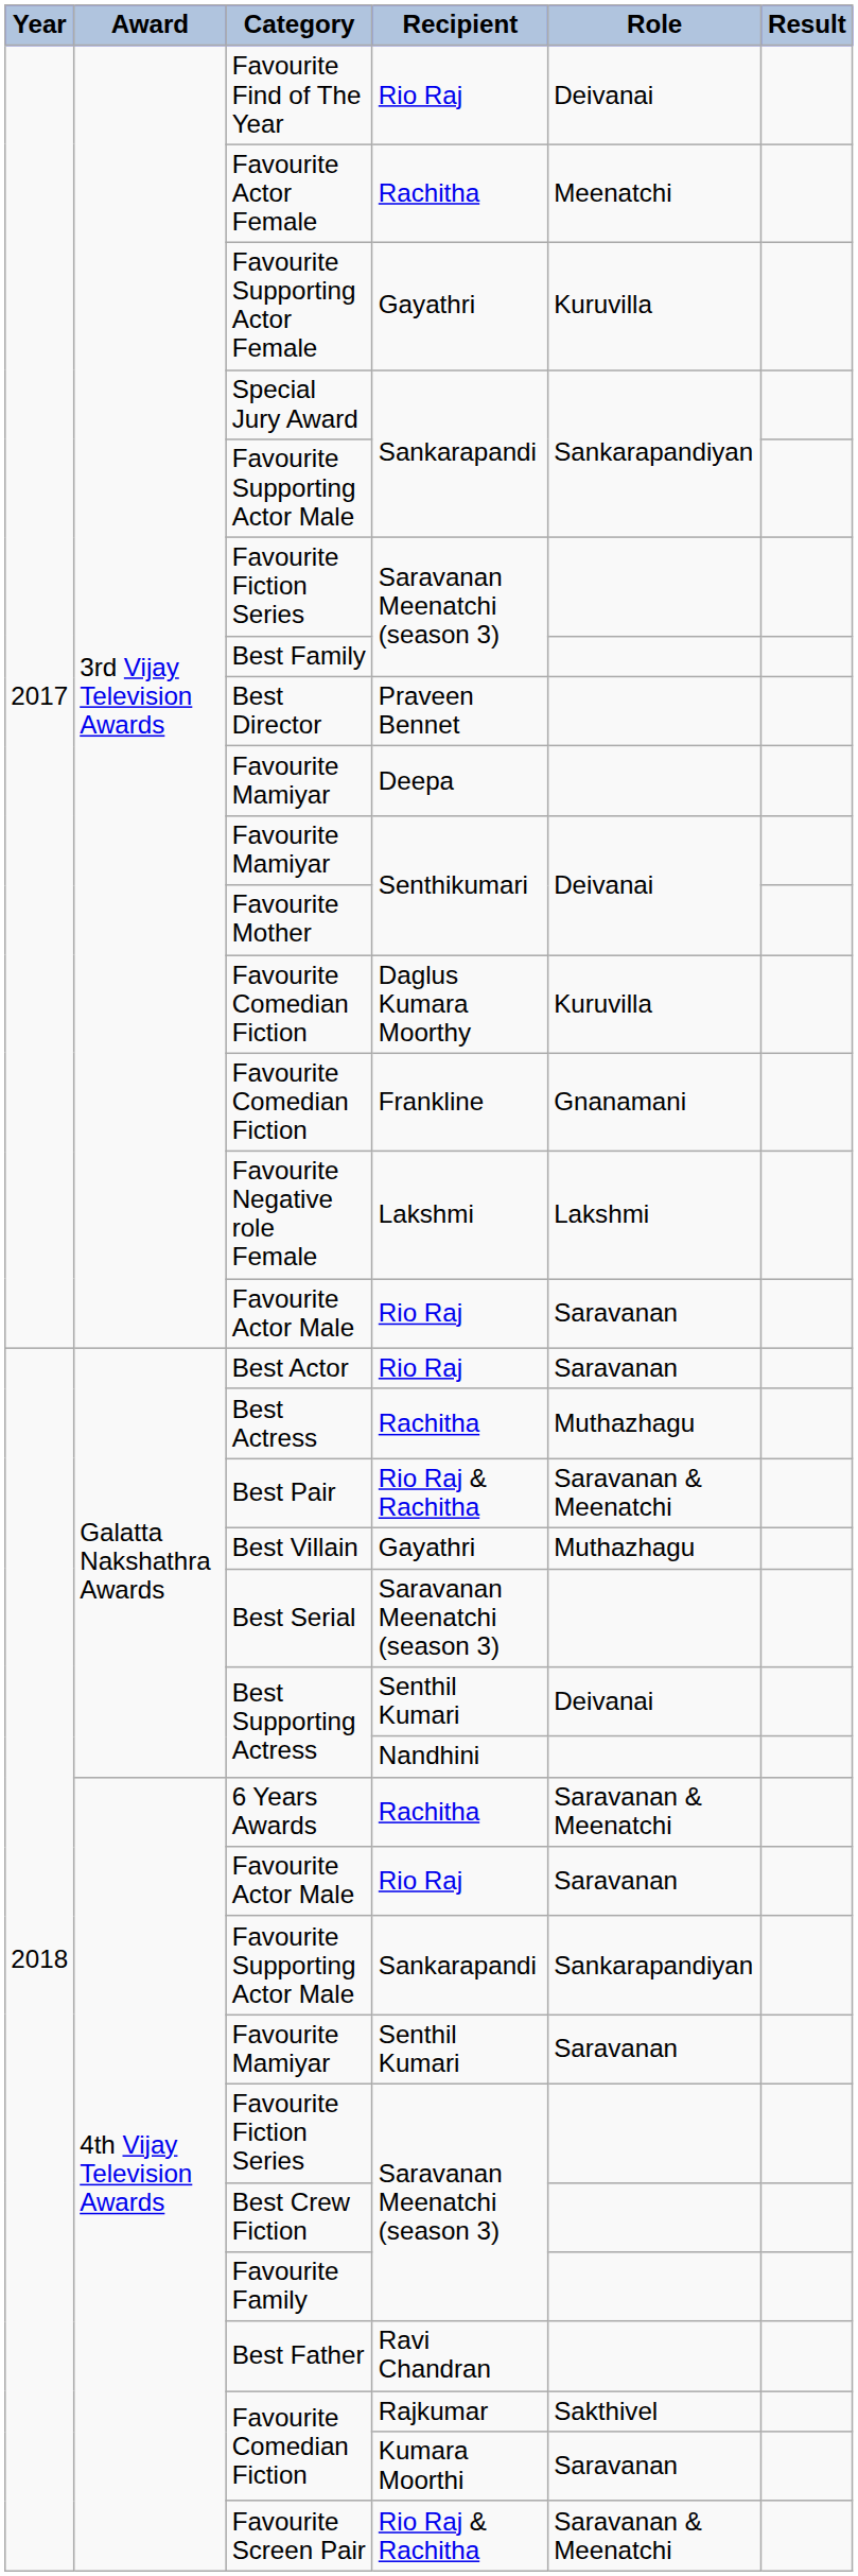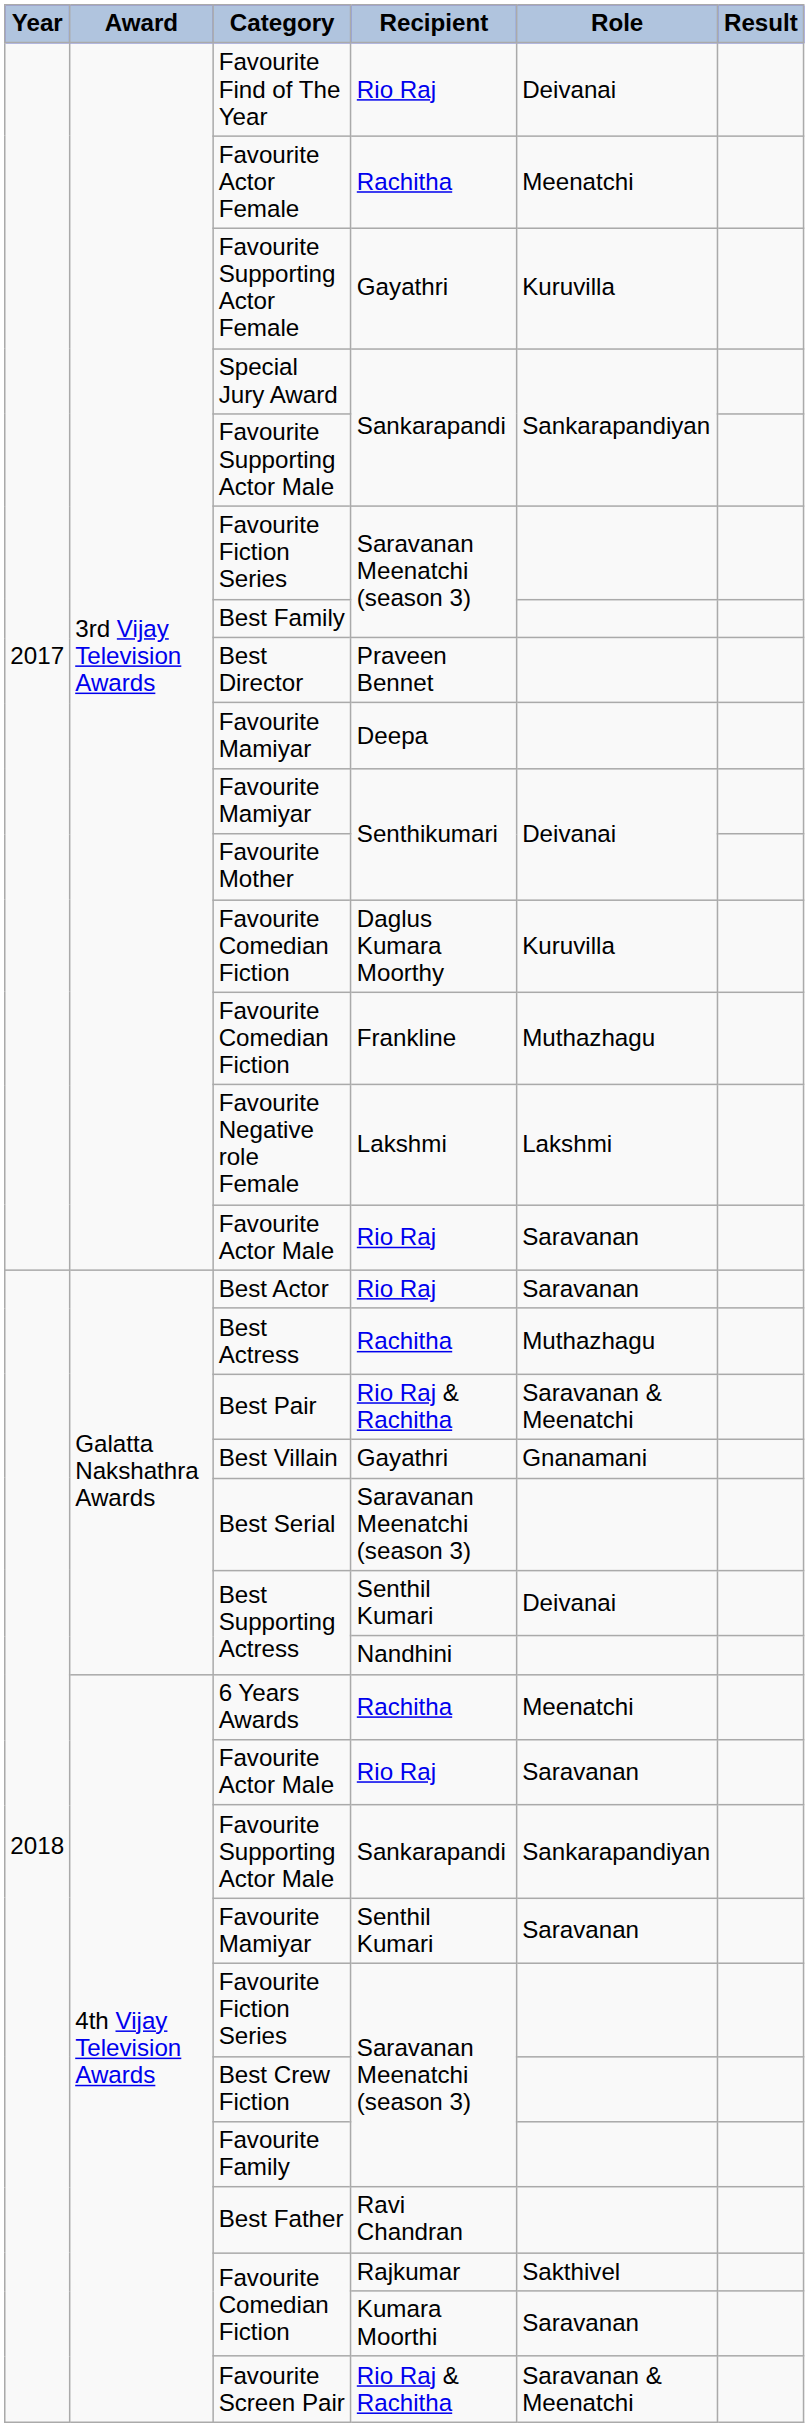 <table class="wikitable" width="85%">
 <tr bgcolor="blue">
 <th style="width:20pt; background:LightSteelBlue;">Year</th>
 <th style="width:140pt; background:LightSteelBlue;">Award</th>
 <th style="width:150pt; background:LightSteelBlue;">Category</th>
 <th style="width:120pt; background:LightSteelBlue;">Recipient</th>
 <th style="width:110pt; background:LightSteelBlue;">Role</th>
 <th style="width:50pt; background:LightSteelBlue;">Result</th>
 </tr>
 <tr>
 <td rowspan="15">2017</td>
 <td rowspan="15">3rd <a href='#'>Vijay Television Awards</a></td>
 <td>Favourite Find of The Year</td>
 <td><a href='#'>Rio Raj</a></td>
 <td>Deivanai</td>
 <td></td>
 </tr>
 <tr>
 <td>Favourite Actor Female</td>
 <td><a href='#'>Rachitha</a></td>
 <td>Meenatchi</td>
 <td></td>
 </tr>
 <tr>
 <td>Favourite Supporting Actor Female</td>
 <td>Gayathri</td>
 <td>Kuruvilla</td>
 <td></td>
 </tr>
 <tr>
 <td>Special Jury Award</td>
 <td rowspan="2">Sankarapandi</td>
 <td rowspan="2">Sankarapandiyan</td>
 <td></td>
 </tr>
 <tr>
 <td>Favourite Supporting Actor Male</td>
 <td></td>
 </tr>
 <tr>
 <td>Favourite Fiction Series</td>
 <td rowspan="2">Saravanan Meenatchi (season 3)</td>
 <td></td>
 <td></td>
 </tr>
 <tr>
 <td>Best Family</td>
 <td></td>
 <td></td>
 </tr>
 <tr>
 <td>Best Director</td>
 <td>Praveen Bennet</td>
 <td></td>
 <td></td>
 </tr>
 <tr>
 <td>Favourite Mamiyar</td>
 <td>Deepa</td>
 <td></td>
 <td></td>
 </tr>
 <tr>
 <td>Favourite Mamiyar</td>
 <td rowspan="2">Senthikumari</td>
 <td rowspan="2">Deivanai</td>
 <td></td>
 </tr>
 <tr>
 <td>Favourite Mother</td>
 <td></td>
 </tr>
 <tr>
 <td>Favourite Comedian Fiction</td>
 <td>Daglus Kumara Moorthy</td>
 <td>Kuruvilla</td>
 <td></td>
 </tr>
 <tr>
 <td>Favourite Comedian Fiction</td>
 <td>Frankline</td>
-<td>Gnanamani</td>
+<td>Muthazhagu</td>
 <td></td>
 </tr>
 <tr>
 <td>Favourite Negative role Female</td>
 <td>Lakshmi</td>
 <td>Lakshmi</td>
 <td></td>
 </tr>
 <tr>
 <td>Favourite Actor Male</td>
 <td><a href='#'>Rio Raj</a></td>
 <td>Saravanan</td>
 <td></td>
 </tr>
 <tr>
 <td rowspan="18">2018</td>
 <td rowspan="7">Galatta Nakshathra Awards</td>
 <td>Best Actor</td>
 <td><a href='#'>Rio Raj</a></td>
 <td>Saravanan</td>
 <td></td>
 </tr>
 <tr>
 <td>Best Actress</td>
 <td><a href='#'>Rachitha</a></td>
 <td>Muthazhagu</td>
 <td></td>
 </tr>
 <tr>
 <td>Best Pair</td>
 <td><a href='#'>Rio Raj</a> & <a href='#'>Rachitha</a></td>
 <td>Saravanan & Meenatchi</td>
 <td></td>
 </tr>
 <tr>
 <td>Best Villain</td>
 <td>Gayathri</td>
-<td>Muthazhagu</td>
+<td>Gnanamani</td>
 <td></td>
 </tr>
 <tr>
 <td>Best Serial</td>
 <td>Saravanan Meenatchi (season 3)</td>
 <td></td>
 <td></td>
 </tr>
 <tr>
 <td rowspan="2">Best Supporting Actress</td>
 <td>Senthil Kumari</td>
 <td>Deivanai</td>
 <td></td>
 </tr>
 <tr>
 <td>Nandhini</td>
 <td></td>
 <td></td>
 </tr>
 <tr>
 <td rowspan="11">4th <a href='#'>Vijay Television Awards</a></td>
 <td>6 Years Awards</td>
 <td><a href='#'>Rachitha</a></td>
-<td>Saravanan & Meenatchi</td>
+<td>Meenatchi</td>
 <td></td>
 </tr>
 <tr>
 <td>Favourite Actor Male</td>
 <td><a href='#'>Rio Raj</a></td>
 <td>Saravanan</td>
 <td></td>
 </tr>
 <tr>
 <td>Favourite Supporting Actor Male</td>
 <td>Sankarapandi</td>
 <td>Sankarapandiyan</td>
 <td></td>
 </tr>
 <tr>
 <td>Favourite Mamiyar</td>
 <td>Senthil Kumari</td>
 <td>Saravanan</td>
 <td></td>
 </tr>
 <tr>
 <td>Favourite Fiction Series</td>
 <td rowspan="3">Saravanan Meenatchi (season 3)</td>
 <td></td>
 <td></td>
 </tr>
 <tr>
 <td>Best Crew Fiction</td>
 <td></td>
 <td></td>
 </tr>
 <tr>
 <td>Favourite Family</td>
 <td></td>
 <td></td>
 </tr>
 <tr>
 <td>Best Father</td>
 <td>Ravi Chandran</td>
 <td></td>
 <td></td>
 </tr>
 <tr>
 <td rowspan="2">Favourite Comedian Fiction</td>
 <td>Rajkumar</td>
 <td>Sakthivel</td>
 <td></td>
 </tr>
 <tr>
 <td>Kumara Moorthi</td>
 <td>Saravanan</td>
 <td></td>
 </tr>
 <tr>
 <td>Favourite Screen Pair</td>
 <td><a href='#'>Rio Raj</a> & <a href='#'>Rachitha</a></td>
 <td>Saravanan & Meenatchi</td>
 <td></td>
 </tr>
 </table>
